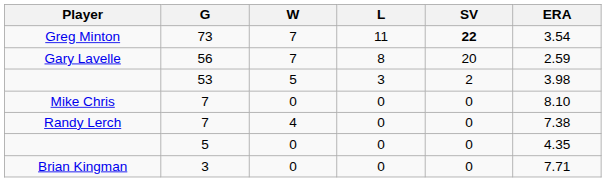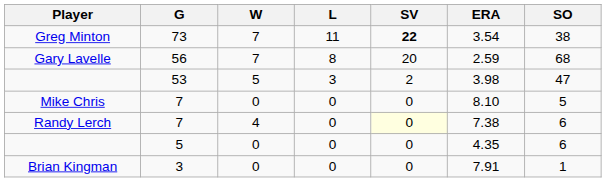 <table class="wikitable sortable">
 <tr>
 <th bgcolor="#DDDDFF" width="16%">Player</th>
 <th bgcolor="#DDDDFF" width="9%">G</th>
 <th bgcolor="#DDDDFF" width="9%">W</th>
 <th bgcolor="#DDDDFF" width="9%">L</th>
 <th bgcolor="#DDDDFF" width="9%">SV</th>
 <th bgcolor="#DDDDFF" width="9%">ERA</th>
+<th bgcolor="#DDDDFF" width="9%">SO</th>
 </tr>
 <tr align="center">
 <td><a href='#'>Greg Minton</a></td>
 <td>73</td>
 <td>7</td>
 <td>11</td>
 <td><strong>22</strong></td>
 <td>3.54</td>
+<td>38</td>
 </tr>
 <tr align=center>
 <td><a href='#'>Gary Lavelle</a></td>
 <td>56</td>
 <td>7</td>
 <td>8</td>
 <td>20</td>
 <td>2.59</td>
+<td>68</td>
 </tr>
 <tr align=center>
 <td></td>
 <td>53</td>
 <td>5</td>
 <td>3</td>
 <td>2</td>
 <td>3.98</td>
+<td>47</td>
 </tr>
 <tr align="center">
 <td><a href='#'>Mike Chris</a></td>
 <td>7</td>
 <td>0</td>
 <td>0</td>
 <td>0</td>
 <td>8.10</td>
+<td>5</td>
 </tr>
 <tr align=center>
 <td><a href='#'>Randy Lerch</a></td>
 <td>7</td>
 <td>4</td>
 <td>0</td>
-<td>0</td>
+<td style="background: lightyellow;">0</td>
 <td>7.38</td>
+<td>6</td>
 </tr>
 <tr align=center>
 <td></td>
 <td>5</td>
 <td>0</td>
 <td>0</td>
 <td>0</td>
 <td>4.35</td>
+<td>6</td>
 </tr>
 <tr align="center">
 <td><a href='#'>Brian Kingman</a></td>
 <td>3</td>
 <td>0</td>
 <td>0</td>
 <td>0</td>
-<td>7.71</td>
+<td>7.91</td>
+<td>1</td>
 </tr>
 </table>
